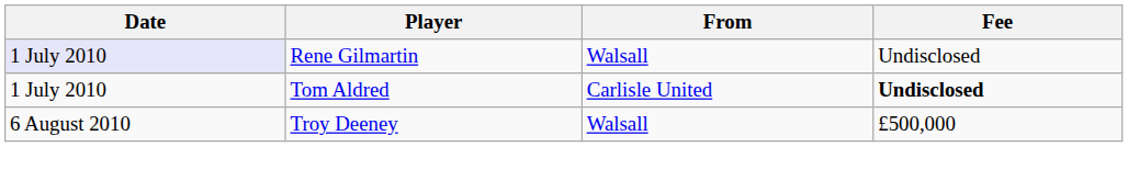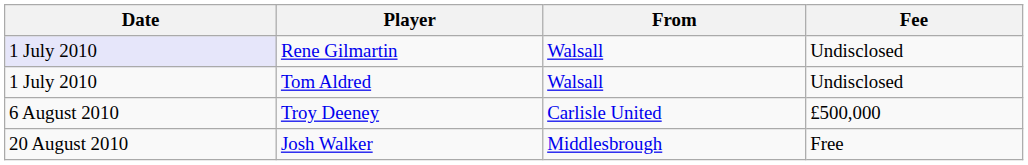 <table class="wikitable" style="text-align:center; font-size:95%;width:65%; text-align:left">
 <tr>
 <th><strong>Date</strong></th>
 <th><strong>Player</strong></th>
 <th><strong>From</strong></th>
 <th><strong>Fee</strong></th>
 </tr>
 <tr>
 <td style="background: lavender;">1 July 2010</td>
 <td><a href='#'>Rene Gilmartin</a></td>
 <td><a href='#'>Walsall</a></td>
 <td>Undisclosed</td>
 </tr>
 <tr>
 <td>1 July 2010</td>
 <td><a href='#'>Tom Aldred</a></td>
-<td><a href='#'>Carlisle United</a></td>
-<td><strong>Undisclosed</strong></td>
+<td><a href='#'>Walsall</a></td>
+<td>Undisclosed</td>
 </tr>
 <tr>
 <td>6 August 2010</td>
 <td><a href='#'>Troy Deeney</a></td>
-<td><a href='#'>Walsall</a></td>
+<td><a href='#'>Carlisle United</a></td>
 <td>£500,000</td>
 </tr>
+<tr>
+<td>20 August 2010</td>
+<td><a href='#'>Josh Walker</a></td>
+<td><a href='#'>Middlesbrough</a></td>
+<td>Free</td>
+</tr>
 </table>
